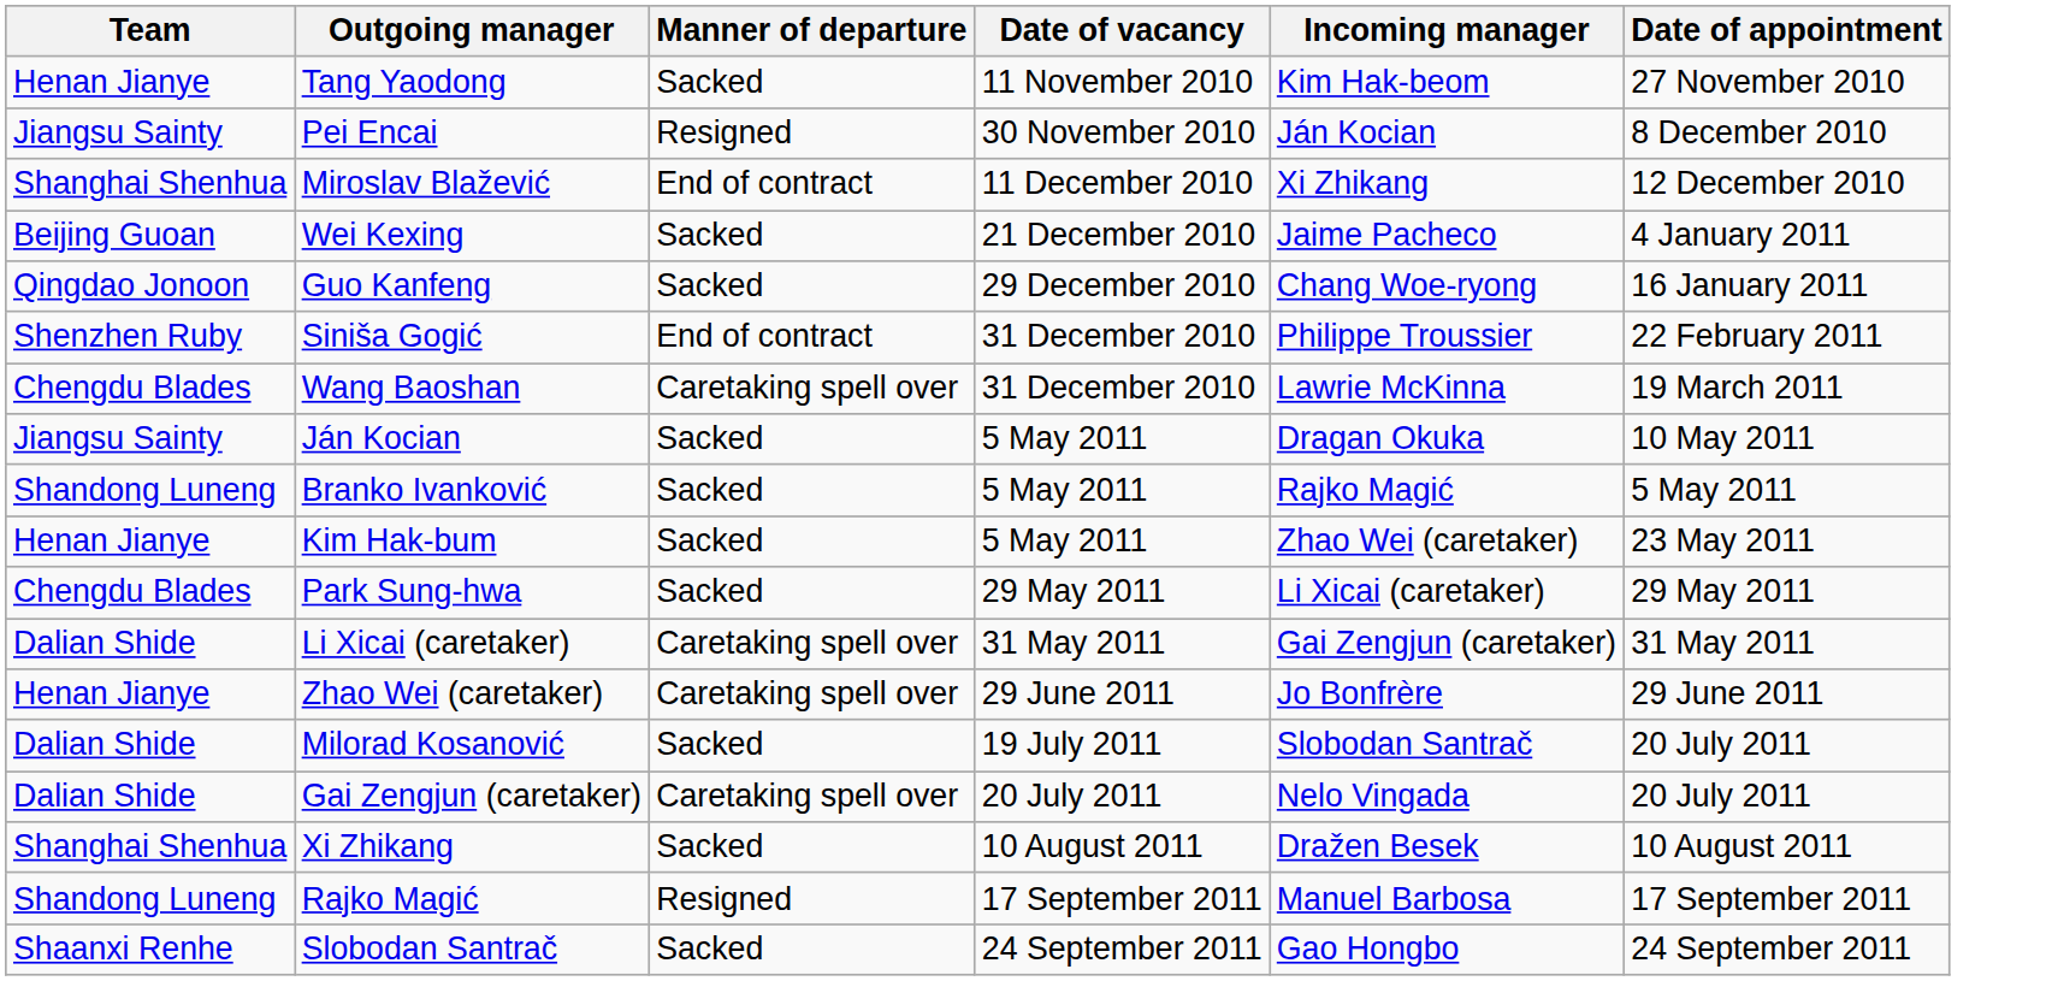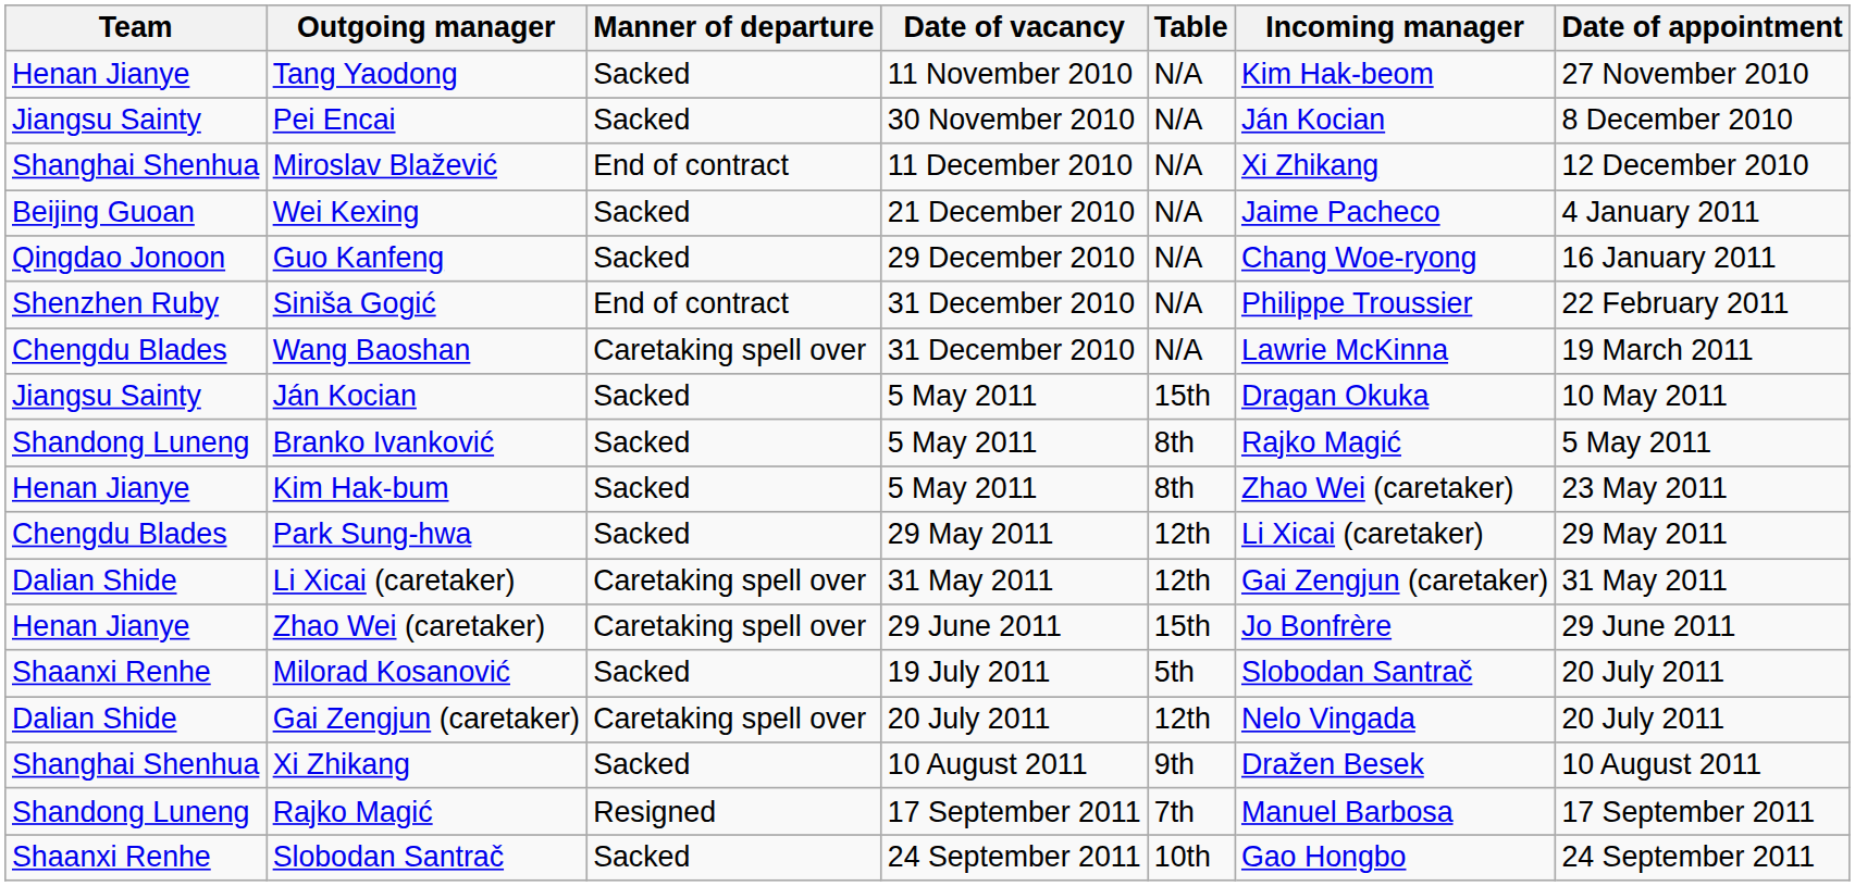 <table class="wikitable">
 <tr>
 <th>Team</th>
 <th>Outgoing manager</th>
 <th>Manner of departure</th>
 <th>Date of vacancy</th>
+<th>Table</th>
 <th>Incoming manager</th>
 <th>Date of appointment</th>
 </tr>
 <tr>
 <td><a href='#'>Henan Jianye</a></td>
 <td> <a href='#'>Tang Yaodong</a></td>
 <td>Sacked</td>
 <td>11 November 2010</td>
+<td>N/A</td>
 <td> <a href='#'>Kim Hak-beom</a></td>
 <td>27 November 2010</td>
 </tr>
 <tr>
 <td><a href='#'>Jiangsu Sainty</a></td>
 <td> <a href='#'>Pei Encai</a></td>
-<td>Resigned</td>
+<td>Sacked</td>
 <td>30 November 2010</td>
+<td>N/A</td>
 <td> <a href='#'>Ján Kocian</a></td>
 <td>8 December 2010</td>
 </tr>
 <tr>
 <td><a href='#'>Shanghai Shenhua</a></td>
 <td> <a href='#'>Miroslav Blažević</a></td>
 <td>End of contract</td>
 <td>11 December 2010</td>
+<td>N/A</td>
 <td> <a href='#'>Xi Zhikang</a></td>
 <td>12 December 2010</td>
 </tr>
 <tr>
 <td><a href='#'>Beijing Guoan</a></td>
 <td> <a href='#'>Wei Kexing</a></td>
 <td>Sacked</td>
 <td>21 December 2010</td>
+<td>N/A</td>
 <td> <a href='#'>Jaime Pacheco</a></td>
 <td>4 January 2011</td>
 </tr>
 <tr>
 <td><a href='#'>Qingdao Jonoon</a></td>
 <td> <a href='#'>Guo Kanfeng</a></td>
 <td>Sacked</td>
 <td>29 December 2010</td>
+<td>N/A</td>
 <td> <a href='#'>Chang Woe-ryong</a></td>
 <td>16 January 2011</td>
 </tr>
 <tr>
 <td><a href='#'>Shenzhen Ruby</a></td>
 <td> <a href='#'>Siniša Gogić</a></td>
 <td>End of contract</td>
 <td>31 December 2010</td>
+<td>N/A</td>
 <td> <a href='#'>Philippe Troussier</a></td>
 <td>22 February 2011 </td>
 </tr>
 <tr>
 <td><a href='#'>Chengdu Blades</a></td>
 <td> <a href='#'>Wang Baoshan</a></td>
 <td>Caretaking spell over</td>
 <td>31 December 2010</td>
+<td>N/A</td>
 <td> <a href='#'>Lawrie McKinna</a></td>
 <td>19 March 2011</td>
 </tr>
 <tr>
 <td><a href='#'>Jiangsu Sainty</a></td>
 <td> <a href='#'>Ján Kocian</a></td>
 <td>Sacked</td>
 <td>5 May 2011</td>
+<td>15th</td>
 <td> <a href='#'>Dragan Okuka</a></td>
 <td>10 May 2011</td>
 </tr>
 <tr>
 <td><a href='#'>Shandong Luneng</a></td>
 <td> <a href='#'>Branko Ivanković</a></td>
 <td>Sacked</td>
 <td>5 May 2011</td>
+<td>8th</td>
 <td> <a href='#'>Rajko Magić</a></td>
 <td>5 May 2011</td>
 </tr>
 <tr>
 <td><a href='#'>Henan Jianye</a></td>
 <td> <a href='#'>Kim Hak-bum</a></td>
 <td>Sacked</td>
 <td>5 May 2011</td>
+<td>8th</td>
 <td> <a href='#'>Zhao Wei</a> (caretaker)</td>
 <td>23 May 2011</td>
 </tr>
 <tr>
 <td><a href='#'>Chengdu Blades</a></td>
 <td> <a href='#'>Park Sung-hwa</a></td>
 <td>Sacked</td>
 <td>29 May 2011</td>
+<td>12th</td>
 <td> <a href='#'>Li Xicai</a> (caretaker)</td>
 <td>29 May 2011</td>
 </tr>
 <tr>
 <td><a href='#'>Dalian Shide</a></td>
 <td> <a href='#'>Li Xicai</a> (caretaker)</td>
 <td>Caretaking spell over</td>
 <td>31 May 2011</td>
+<td>12th</td>
 <td> <a href='#'>Gai Zengjun</a> (caretaker)</td>
 <td>31 May 2011</td>
 </tr>
 <tr>
 <td><a href='#'>Henan Jianye</a></td>
 <td> <a href='#'>Zhao Wei</a> (caretaker)</td>
 <td>Caretaking spell over</td>
 <td>29 June 2011</td>
+<td>15th</td>
 <td> <a href='#'>Jo Bonfrère</a></td>
 <td>29 June 2011</td>
 </tr>
 <tr>
-<td><a href='#'>Dalian Shide</a></td>
+<td><a href='#'>Shaanxi Renhe</a></td>
 <td> <a href='#'>Milorad Kosanović</a></td>
 <td>Sacked</td>
 <td>19 July 2011</td>
+<td>5th</td>
 <td> <a href='#'>Slobodan Santrač</a></td>
 <td>20 July 2011</td>
 </tr>
 <tr>
 <td><a href='#'>Dalian Shide</a></td>
 <td> <a href='#'>Gai Zengjun</a> (caretaker)</td>
 <td>Caretaking spell over</td>
 <td>20 July 2011</td>
+<td>12th</td>
 <td> <a href='#'>Nelo Vingada</a></td>
 <td>20 July 2011</td>
 </tr>
 <tr>
 <td><a href='#'>Shanghai Shenhua</a></td>
 <td> <a href='#'>Xi Zhikang</a></td>
 <td>Sacked</td>
 <td>10 August 2011</td>
+<td>9th</td>
 <td> <a href='#'>Dražen Besek</a></td>
 <td>10 August 2011</td>
 </tr>
 <tr>
 <td><a href='#'>Shandong Luneng</a></td>
 <td> <a href='#'>Rajko Magić</a></td>
 <td>Resigned</td>
 <td>17 September 2011</td>
+<td>7th</td>
 <td> <a href='#'>Manuel Barbosa</a></td>
 <td>17 September 2011</td>
 </tr>
 <tr>
 <td><a href='#'>Shaanxi Renhe</a></td>
 <td> <a href='#'>Slobodan Santrač</a></td>
 <td>Sacked</td>
 <td>24 September 2011</td>
+<td>10th</td>
 <td> <a href='#'>Gao Hongbo</a></td>
 <td>24 September 2011</td>
 </tr>
 </table>
